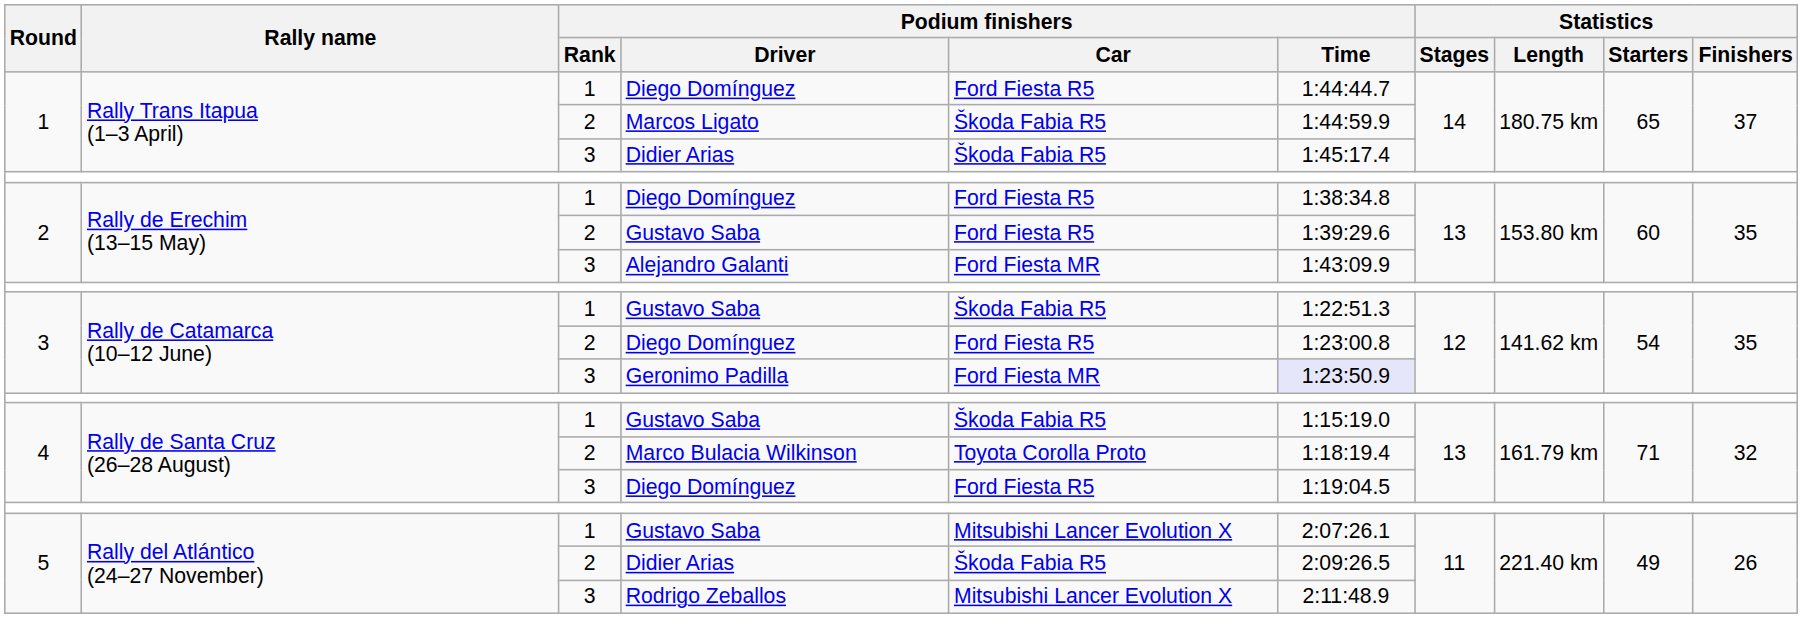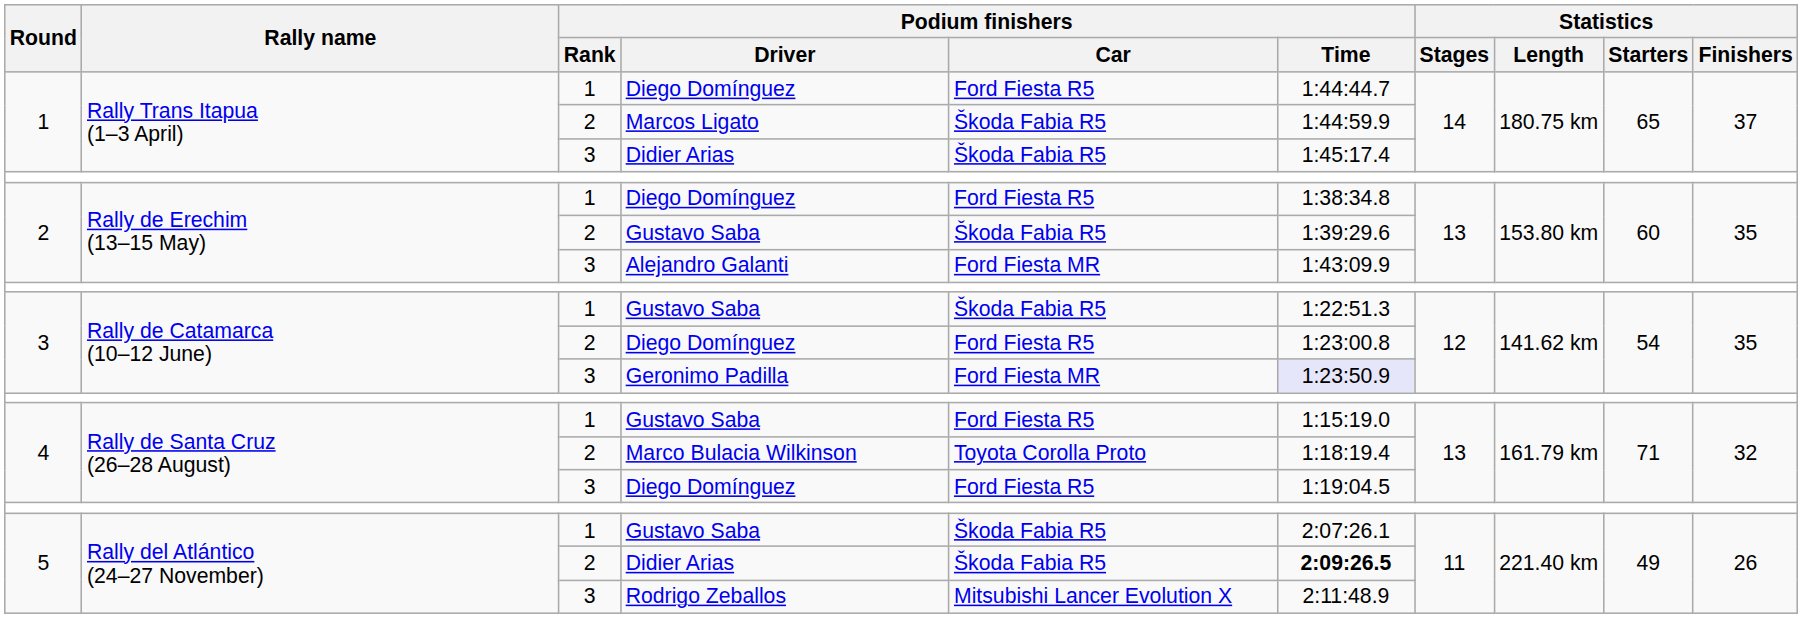 <table class="wikitable" style="font-size:85%;">
 <tr>
 <th rowspan=2>Round</th>
 <th style="width:22em" rowspan=2>Rally name</th>
 <th colspan=4>Podium finishers</th>
 <th colspan=4>Statistics</th>
 </tr>
 <tr>
 <th>Rank</th>
 <th style="width:15em">Driver</th>
 <th style="width:15em">Car</th>
 <th style="width:6em">Time</th>
 <th>Stages</th>
 <th>Length</th>
 <th>Starters</th>
 <th>Finishers</th>
 </tr>
 <tr>
 <td rowspan=3 align=center>1</td>
 <td rowspan=3> <a href='#'>Rally Trans Itapua</a><br>(1–3 April)</td>
 <td align=center>1</td>
 <td> <a href='#'>Diego Domínguez</a></td>
 <td><a href='#'>Ford Fiesta R5</a></td>
 <td align=center>1:44:44.7</td>
 <td rowspan=3 align=center>14</td>
 <td rowspan=3 align=center>180.75 km</td>
 <td rowspan=3 align=center>65</td>
 <td rowspan=3 align=center>37</td>
 </tr>
 <tr>
 <td align=center>2</td>
 <td> <a href='#'>Marcos Ligato</a></td>
 <td><a href='#'>Škoda Fabia R5</a></td>
 <td align=center>1:44:59.9</td>
 </tr>
 <tr>
 <td align=center>3</td>
 <td> <a href='#'>Didier Arias</a></td>
 <td><a href='#'>Škoda Fabia R5</a></td>
 <td align=center>1:45:17.4</td>
 </tr>
 <tr style="background:white;">
 <td colspan="12"></td>
 </tr>
 <tr>
 <td rowspan=3 align=center>2</td>
 <td rowspan=3> <a href='#'>Rally de Erechim</a><br>(13–15 May)</td>
 <td align=center>1</td>
 <td> <a href='#'>Diego Domínguez</a></td>
 <td><a href='#'>Ford Fiesta R5</a></td>
 <td align=center>1:38:34.8</td>
 <td rowspan=3 align=center>13</td>
 <td rowspan=3 align=center>153.80 km</td>
 <td rowspan=3 align=center>60</td>
 <td rowspan=3 align=center>35</td>
 </tr>
 <tr>
 <td align=center>2</td>
 <td> <a href='#'>Gustavo Saba</a></td>
-<td><a href='#'>Ford Fiesta R5</a></td>
+<td><a href='#'>Škoda Fabia R5</a></td>
 <td align=center>1:39:29.6</td>
 </tr>
 <tr>
 <td align=center>3</td>
 <td> <a href='#'>Alejandro Galanti</a></td>
 <td><a href='#'>Ford Fiesta MR</a></td>
 <td align=center>1:43:09.9</td>
 </tr>
 <tr style="background:white;">
 <td colspan="12"></td>
 </tr>
 <tr>
 <td rowspan=3 align=center>3</td>
 <td rowspan=3> <a href='#'>Rally de Catamarca</a><br>(10–12 June)</td>
 <td align=center>1</td>
 <td> <a href='#'>Gustavo Saba</a></td>
 <td><a href='#'>Škoda Fabia R5</a></td>
 <td align=center>1:22:51.3</td>
 <td rowspan=3 align=center>12</td>
 <td rowspan=3 align=center>141.62 km</td>
 <td rowspan=3 align=center>54</td>
 <td rowspan=3 align=center>35</td>
 </tr>
 <tr>
 <td align=center>2</td>
 <td> <a href='#'>Diego Domínguez</a></td>
 <td><a href='#'>Ford Fiesta R5</a></td>
 <td align=center>1:23:00.8</td>
 </tr>
 <tr>
 <td align=center>3</td>
 <td> <a href='#'>Geronimo Padilla</a></td>
 <td><a href='#'>Ford Fiesta MR</a></td>
 <td align=center style="background: lavender;">1:23:50.9</td>
 </tr>
 <tr style="background:white;">
 <td colspan="12"></td>
 </tr>
 <tr>
 <td rowspan=3 align=center>4</td>
 <td rowspan=3> <a href='#'>Rally de Santa Cruz</a><br>(26–28 August)</td>
 <td align=center>1</td>
 <td> <a href='#'>Gustavo Saba</a></td>
-<td><a href='#'>Škoda Fabia R5</a></td>
+<td><a href='#'>Ford Fiesta R5</a></td>
 <td align=center>1:15:19.0</td>
 <td rowspan=3 align=center>13</td>
 <td rowspan=3 align=center>161.79 km</td>
 <td rowspan=3 align=center>71</td>
 <td rowspan=3 align=center>32</td>
 </tr>
 <tr>
 <td align=center>2</td>
 <td> <a href='#'>Marco Bulacia Wilkinson</a></td>
 <td><a href='#'>Toyota Corolla Proto</a></td>
 <td align=center>1:18:19.4</td>
 </tr>
 <tr>
 <td align=center>3</td>
 <td> <a href='#'>Diego Domínguez</a></td>
 <td><a href='#'>Ford Fiesta R5</a></td>
 <td align=center>1:19:04.5</td>
 </tr>
 <tr style="background:white;">
 <td colspan="12"></td>
 </tr>
 <tr>
 <td rowspan=3 align=center>5</td>
 <td rowspan=3> <a href='#'>Rally del Atlántico</a><br>(24–27 November)</td>
 <td align=center>1</td>
 <td> <a href='#'>Gustavo Saba</a></td>
-<td><a href='#'>Mitsubishi Lancer Evolution X</a></td>
+<td><a href='#'>Škoda Fabia R5</a></td>
 <td align=center>2:07:26.1</td>
 <td rowspan=3 align=center>11</td>
 <td rowspan=3 align=center>221.40 km</td>
 <td rowspan=3 align=center>49</td>
 <td rowspan=3 align=center>26</td>
 </tr>
 <tr>
 <td align=center>2</td>
 <td> <a href='#'>Didier Arias</a></td>
 <td><a href='#'>Škoda Fabia R5</a></td>
-<td align=center>2:09:26.5</td>
+<td align=center><strong>2:09:26.5</strong></td>
 </tr>
 <tr>
 <td align=center>3</td>
 <td> <a href='#'>Rodrigo Zeballos</a></td>
 <td><a href='#'>Mitsubishi Lancer Evolution X</a></td>
 <td align=center>2:11:48.9</td>
 </tr>
 </table>
